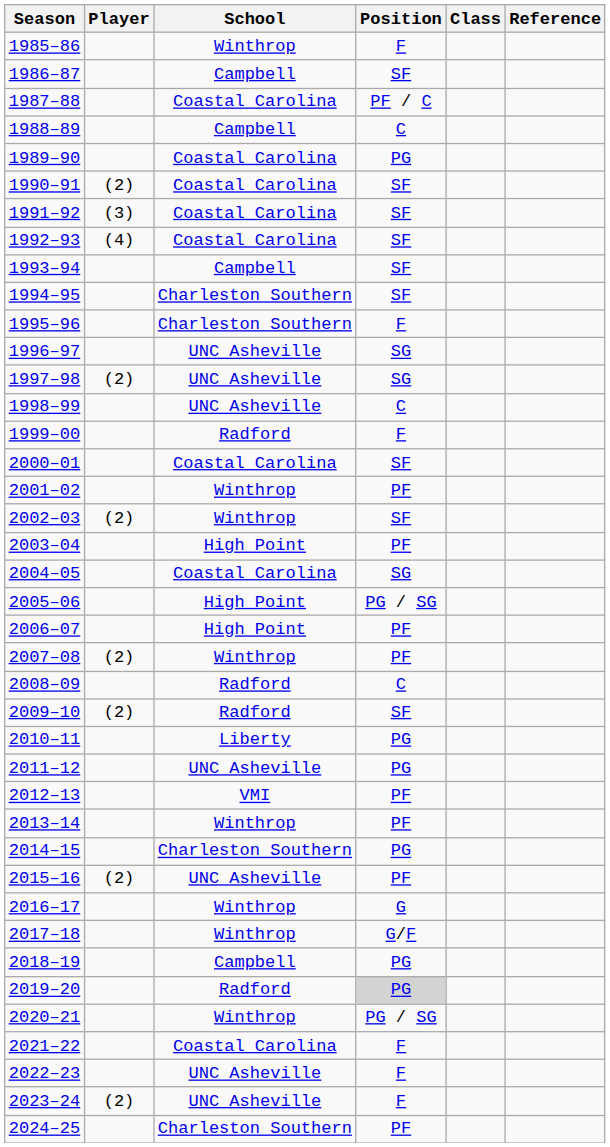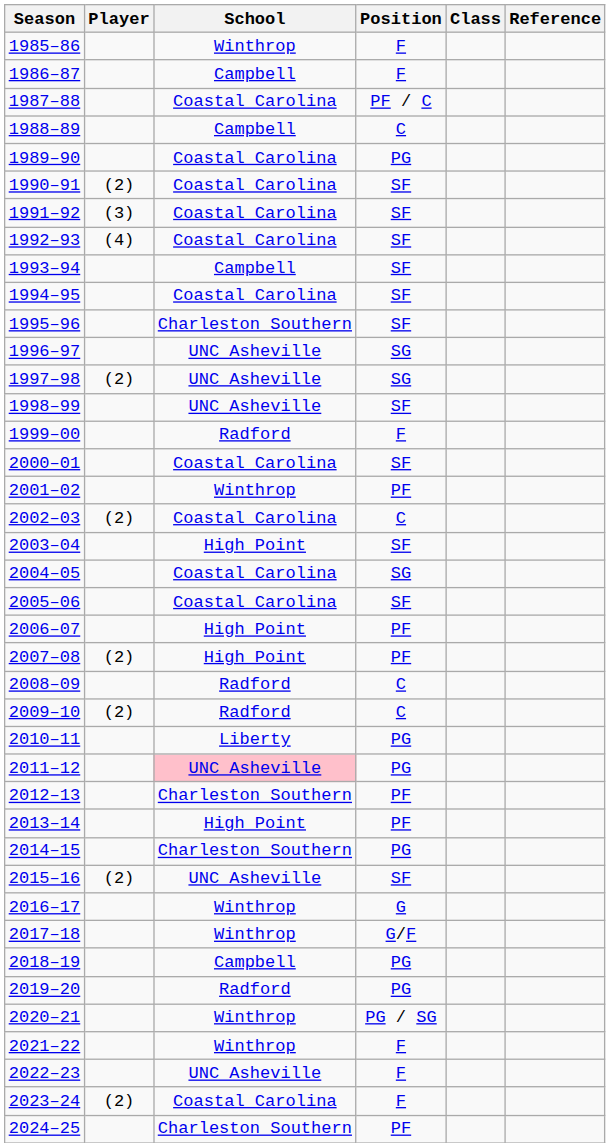 <table class="wikitable sortable" style="text-align:center;">
 <tr>
 <th>Season</th>
 <th>Player</th>
 <th>School</th>
 <th>Position</th>
 <th>Class</th>
 <th class="unsortable">Reference</th>
 </tr>
 <tr>
 <td><a href='#'>1985–86</a></td>
 <td></td>
 <td><a href='#'>Winthrop</a></td>
 <td><a href='#'>F</a></td>
 <td></td>
 <td></td>
 </tr>
 <tr>
 <td><a href='#'>1986–87</a></td>
 <td></td>
 <td><a href='#'>Campbell</a></td>
-<td><a href='#'>SF</a></td>
+<td><a href='#'>F</a></td>
 <td></td>
 <td></td>
 </tr>
 <tr>
 <td><a href='#'>1987–88</a></td>
 <td></td>
 <td><a href='#'>Coastal Carolina</a></td>
 <td><a href='#'>PF</a> / <a href='#'>C</a></td>
 <td></td>
 <td></td>
 </tr>
 <tr>
 <td><a href='#'>1988–89</a></td>
 <td></td>
 <td><a href='#'>Campbell</a></td>
 <td><a href='#'>C</a></td>
 <td></td>
 <td></td>
 </tr>
 <tr>
 <td><a href='#'>1989–90</a></td>
 <td></td>
 <td><a href='#'>Coastal Carolina</a></td>
 <td><a href='#'>PG</a></td>
 <td></td>
 <td></td>
 </tr>
 <tr>
 <td><a href='#'>1990–91</a></td>
 <td> (2)</td>
 <td><a href='#'>Coastal Carolina</a></td>
 <td><a href='#'>SF</a></td>
 <td></td>
 <td></td>
 </tr>
 <tr>
 <td><a href='#'>1991–92</a></td>
 <td> (3)</td>
 <td><a href='#'>Coastal Carolina</a></td>
 <td><a href='#'>SF</a></td>
 <td></td>
 <td></td>
 </tr>
 <tr>
 <td><a href='#'>1992–93</a></td>
 <td> (4)</td>
 <td><a href='#'>Coastal Carolina</a></td>
 <td><a href='#'>SF</a></td>
 <td></td>
 <td></td>
 </tr>
 <tr>
 <td><a href='#'>1993–94</a></td>
 <td></td>
 <td><a href='#'>Campbell</a></td>
 <td><a href='#'>SF</a></td>
 <td></td>
 <td></td>
 </tr>
 <tr>
 <td><a href='#'>1994–95</a></td>
 <td></td>
-<td><a href='#'>Charleston Southern</a></td>
+<td><a href='#'>Coastal Carolina</a></td>
 <td><a href='#'>SF</a></td>
 <td></td>
 <td></td>
 </tr>
 <tr>
 <td><a href='#'>1995–96</a></td>
 <td></td>
 <td><a href='#'>Charleston Southern</a></td>
-<td><a href='#'>F</a></td>
+<td><a href='#'>SF</a></td>
 <td></td>
 <td></td>
 </tr>
 <tr>
 <td><a href='#'>1996–97</a></td>
 <td></td>
 <td><a href='#'>UNC Asheville</a></td>
 <td><a href='#'>SG</a></td>
 <td></td>
 <td></td>
 </tr>
 <tr>
 <td><a href='#'>1997–98</a></td>
 <td> (2)</td>
 <td><a href='#'>UNC Asheville</a></td>
 <td><a href='#'>SG</a></td>
 <td></td>
 <td></td>
 </tr>
 <tr>
 <td><a href='#'>1998–99</a></td>
 <td></td>
 <td><a href='#'>UNC Asheville</a></td>
-<td><a href='#'>C</a></td>
+<td><a href='#'>SF</a></td>
 <td></td>
 <td></td>
 </tr>
 <tr>
 <td><a href='#'>1999–00</a></td>
 <td></td>
 <td><a href='#'>Radford</a></td>
 <td><a href='#'>F</a></td>
 <td></td>
 <td></td>
 </tr>
 <tr>
 <td><a href='#'>2000–01</a></td>
 <td></td>
 <td><a href='#'>Coastal Carolina</a></td>
 <td><a href='#'>SF</a></td>
 <td></td>
 <td></td>
 </tr>
 <tr>
 <td><a href='#'>2001–02</a></td>
 <td></td>
 <td><a href='#'>Winthrop</a></td>
 <td><a href='#'>PF</a></td>
 <td></td>
 <td></td>
 </tr>
 <tr>
 <td><a href='#'>2002–03</a></td>
 <td> (2)</td>
-<td><a href='#'>Winthrop</a></td>
-<td><a href='#'>SF</a></td>
+<td><a href='#'>Coastal Carolina</a></td>
+<td><a href='#'>C</a></td>
 <td></td>
 <td></td>
 </tr>
 <tr>
 <td><a href='#'>2003–04</a></td>
 <td></td>
 <td><a href='#'>High Point</a></td>
-<td><a href='#'>PF</a></td>
+<td><a href='#'>SF</a></td>
 <td></td>
 <td></td>
 </tr>
 <tr>
 <td><a href='#'>2004–05</a></td>
 <td></td>
 <td><a href='#'>Coastal Carolina</a></td>
 <td><a href='#'>SG</a></td>
 <td></td>
 <td></td>
 </tr>
 <tr>
 <td><a href='#'>2005–06</a></td>
 <td></td>
-<td><a href='#'>High Point</a></td>
-<td><a href='#'>PG</a> / <a href='#'>SG</a></td>
+<td><a href='#'>Coastal Carolina</a></td>
+<td><a href='#'>SF</a></td>
 <td></td>
 <td></td>
 </tr>
 <tr>
 <td><a href='#'>2006–07</a></td>
 <td></td>
 <td><a href='#'>High Point</a></td>
 <td><a href='#'>PF</a></td>
 <td></td>
 <td></td>
 </tr>
 <tr>
 <td><a href='#'>2007–08</a></td>
 <td> (2)</td>
-<td><a href='#'>Winthrop</a></td>
+<td><a href='#'>High Point</a></td>
 <td><a href='#'>PF</a></td>
 <td></td>
 <td></td>
 </tr>
 <tr>
 <td><a href='#'>2008–09</a></td>
 <td></td>
 <td><a href='#'>Radford</a></td>
 <td><a href='#'>C</a></td>
 <td></td>
 <td></td>
 </tr>
 <tr>
 <td><a href='#'>2009–10</a></td>
 <td> (2)</td>
 <td><a href='#'>Radford</a></td>
-<td><a href='#'>SF</a></td>
+<td><a href='#'>C</a></td>
 <td></td>
 <td></td>
 </tr>
 <tr>
 <td><a href='#'>2010–11</a></td>
 <td></td>
 <td><a href='#'>Liberty</a></td>
 <td><a href='#'>PG</a></td>
 <td></td>
 <td></td>
 </tr>
 <tr>
 <td><a href='#'>2011–12</a></td>
 <td></td>
-<td><a href='#'>UNC Asheville</a></td>
+<td style="background: pink;"><a href='#'>UNC Asheville</a></td>
 <td><a href='#'>PG</a></td>
 <td></td>
 <td></td>
 </tr>
 <tr>
 <td><a href='#'>2012–13</a></td>
 <td></td>
-<td><a href='#'>VMI</a></td>
+<td><a href='#'>Charleston Southern</a></td>
 <td><a href='#'>PF</a></td>
 <td></td>
 <td></td>
 </tr>
 <tr>
 <td><a href='#'>2013–14</a></td>
 <td></td>
-<td><a href='#'>Winthrop</a></td>
+<td><a href='#'>High Point</a></td>
 <td><a href='#'>PF</a></td>
 <td></td>
 <td></td>
 </tr>
 <tr>
 <td><a href='#'>2014–15</a></td>
 <td></td>
 <td><a href='#'>Charleston Southern</a></td>
 <td><a href='#'>PG</a></td>
 <td></td>
 <td></td>
 </tr>
 <tr>
 <td><a href='#'>2015–16</a></td>
 <td> (2)</td>
 <td><a href='#'>UNC Asheville</a></td>
-<td><a href='#'>PF</a></td>
+<td><a href='#'>SF</a></td>
 <td></td>
 <td></td>
 </tr>
 <tr>
 <td><a href='#'>2016–17</a></td>
 <td></td>
 <td><a href='#'>Winthrop</a></td>
 <td><a href='#'>G</a></td>
 <td></td>
 <td></td>
 </tr>
 <tr>
 <td><a href='#'>2017–18</a></td>
 <td></td>
 <td><a href='#'>Winthrop</a></td>
 <td><a href='#'>G</a>/<a href='#'>F</a></td>
 <td></td>
 <td></td>
 </tr>
 <tr>
 <td><a href='#'>2018–19</a></td>
 <td></td>
 <td><a href='#'>Campbell</a></td>
 <td><a href='#'>PG</a></td>
 <td></td>
 <td></td>
 </tr>
 <tr>
 <td><a href='#'>2019–20</a></td>
 <td></td>
 <td><a href='#'>Radford</a></td>
-<td style="background: lightgrey;"><a href='#'>PG</a></td>
+<td><a href='#'>PG</a></td>
 <td></td>
 <td></td>
 </tr>
 <tr>
 <td><a href='#'>2020–21</a></td>
 <td></td>
 <td><a href='#'>Winthrop</a></td>
 <td><a href='#'>PG</a> / <a href='#'>SG</a></td>
 <td></td>
 <td></td>
 </tr>
 <tr>
 <td><a href='#'>2021–22</a></td>
 <td></td>
-<td><a href='#'>Coastal Carolina</a></td>
+<td><a href='#'>Winthrop</a></td>
 <td><a href='#'>F</a></td>
 <td></td>
 <td></td>
 </tr>
 <tr>
 <td><a href='#'>2022–23</a></td>
 <td></td>
 <td><a href='#'>UNC Asheville</a></td>
 <td><a href='#'>F</a></td>
 <td></td>
 <td></td>
 </tr>
 <tr>
 <td><a href='#'>2023–24</a></td>
 <td> (2)</td>
-<td><a href='#'>UNC Asheville</a></td>
+<td><a href='#'>Coastal Carolina</a></td>
 <td><a href='#'>F</a></td>
 <td></td>
 <td></td>
 </tr>
 <tr>
 <td><a href='#'>2024–25</a></td>
 <td></td>
 <td><a href='#'>Charleston Southern</a></td>
 <td><a href='#'>PF</a></td>
 <td></td>
 <td></td>
 </tr>
 </table>
